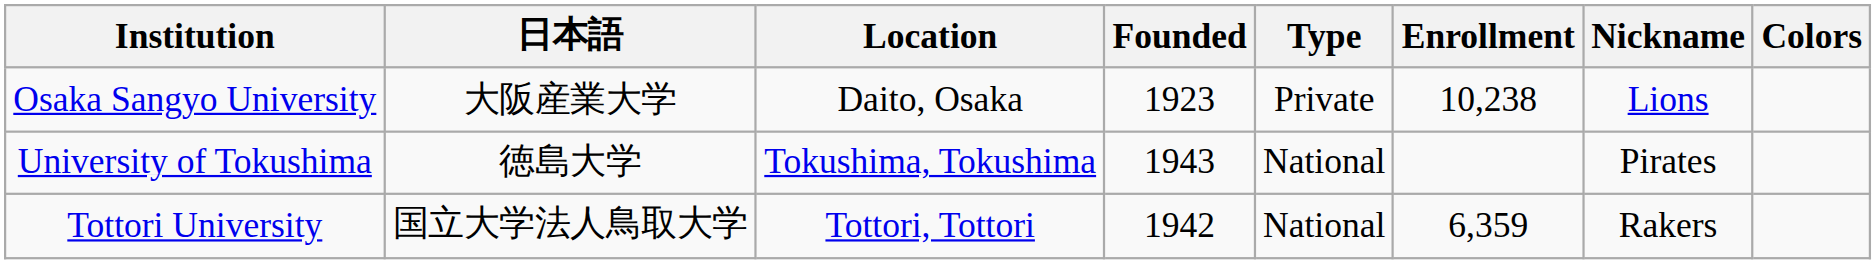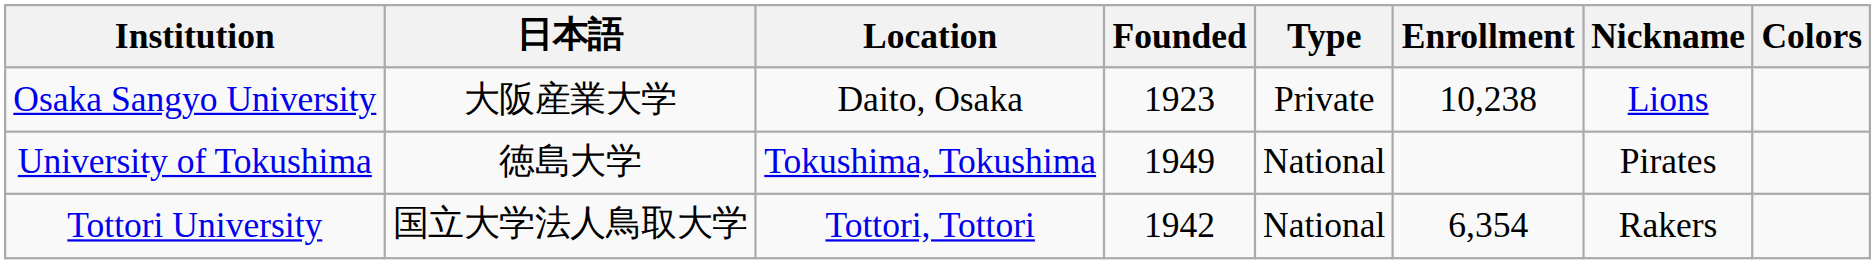 <table class="wikitable sortable" style="text-align: center;">
 <tr>
 <th>Institution</th>
 <th>日本語</th>
 <th>Location</th>
 <th>Founded</th>
 <th>Type</th>
 <th>Enrollment</th>
 <th>Nickname</th>
 <th>Colors</th>
 </tr>
 <tr>
 <td><a href='#'>Osaka Sangyo University</a></td>
 <td>大阪産業大学</td>
 <td>Daito, Osaka</td>
 <td>1923</td>
 <td>Private</td>
 <td>10,238</td>
 <td><a href='#'>Lions</a></td>
 <td></td>
 </tr>
 <tr>
 <td><a href='#'>University of Tokushima</a></td>
 <td>徳島大学</td>
 <td><a href='#'>Tokushima, Tokushima</a></td>
-<td>1943</td>
+<td>1949</td>
 <td>National</td>
 <td></td>
 <td>Pirates</td>
 <td></td>
 </tr>
 <tr>
 <td><a href='#'>Tottori University</a></td>
 <td>国立大学法人鳥取大学</td>
 <td><a href='#'>Tottori, Tottori</a></td>
 <td>1942</td>
 <td>National</td>
-<td>6,359</td>
+<td>6,354</td>
 <td>Rakers</td>
 <td></td>
 </tr>
 </table>
